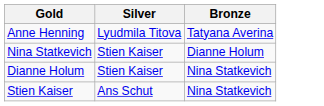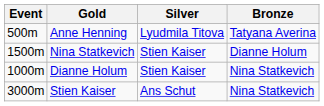 <table class="wikitable">
 <tr>
+<th>Event</th>
 <th>Gold<br></th>
 <th>Silver <br></th>
 <th>Bronze<br></th>
 </tr>
 <tr>
+<td>500m</td>
 <td align=left><a href='#'>Anne Henning</a></td>
 <td align=left><a href='#'>Lyudmila Titova</a></td>
 <td align=left><a href='#'>Tatyana Averina</a></td>
 </tr>
 <tr>
+<td>1500m</td>
 <td align=left><a href='#'>Nina Statkevich</a></td>
 <td align=left><a href='#'>Stien Kaiser</a></td>
 <td align=left><a href='#'>Dianne Holum</a></td>
 </tr>
 <tr>
+<td>1000m</td>
 <td align=left><a href='#'>Dianne Holum</a></td>
 <td align=left><a href='#'>Stien Kaiser</a></td>
 <td align=left><a href='#'>Nina Statkevich</a></td>
 </tr>
 <tr>
+<td>3000m</td>
 <td align=left><a href='#'>Stien Kaiser</a></td>
 <td align=left><a href='#'>Ans Schut</a></td>
 <td align=left><a href='#'>Nina Statkevich</a></td>
 </tr>
 </table>
